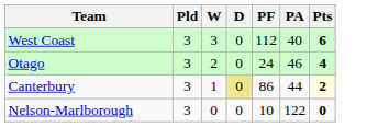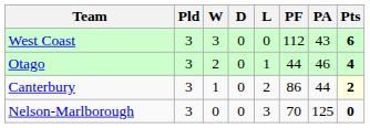 <table class="wikitable" style="text-align:center;">
 <tr>
 <th width=175>Team</th>
 <th width=20 abbr="Played">Pld</th>
 <th width=20 abbr="Won">W</th>
 <th width=20 abbr="Drawn">D</th>
+<th width=20 abbr="Lost">L</th>
 <th width=20 abbr="Points for">PF</th>
 <th width=20 abbr="Points against">PA</th>
 <th width=20 abbr="Points">Pts</th>
 </tr>
 <tr style="background: #ccffcc;">
 <td style="text-align:left;"><a href='#'>West Coast</a></td>
 <td>3</td>
 <td>3</td>
 <td>0</td>
+<td>0</td>
 <td>112</td>
-<td>40</td>
+<td>43</td>
 <td><strong>6</strong></td>
 </tr>
 <tr style="background: #ccffcc;">
 <td style="text-align:left;"><a href='#'>Otago</a></td>
 <td>3</td>
 <td>2</td>
 <td>0</td>
-<td>24</td>
+<td>1</td>
+<td>44</td>
 <td>46</td>
 <td><strong>4</strong></td>
 </tr>
 <tr>
 <td style="text-align:left;"><a href='#'>Canterbury</a></td>
 <td>3</td>
 <td>1</td>
-<td style="background: khaki;">0</td>
+<td>0</td>
+<td>2</td>
 <td>86</td>
 <td>44</td>
 <td style="background: lightyellow;"><strong>2</strong></td>
 </tr>
 <tr>
 <td style="text-align:left;"><a href='#'>Nelson-Marlborough</a></td>
 <td>3</td>
 <td>0</td>
 <td>0</td>
-<td>10</td>
-<td>122</td>
+<td>3</td>
+<td>70</td>
+<td>125</td>
 <td><strong>0</strong></td>
 </tr>
 </table>
